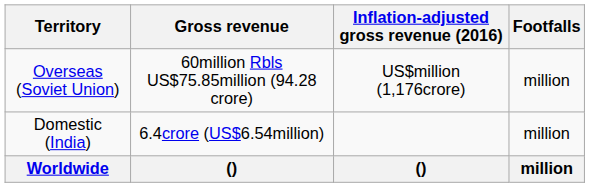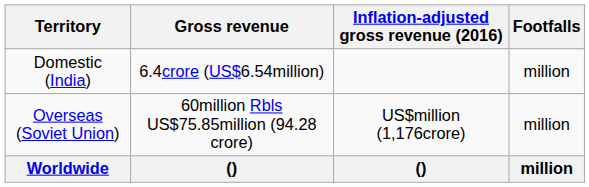 <table class="wikitable" style="float:right; width:45%; text-align:center;">
 <tr>
 <th>Territory</th>
 <th>Gross revenue</th>
 <th><a href='#'>Inflation-adjusted</a> gross revenue (2016)</th>
 <th>Footfalls</th>
 </tr>
 <tr>
+<td>Domestic (<a href='#'>India</a>)</td>
+<td>6.4<a href='#'>crore</a> (<a href='#'>US$</a>6.54million)</td>
+<td></td>
+<td>million</td>
+</tr>
+<tr>
 <td><a href='#'>Overseas</a> (<a href='#'>Soviet Union</a>)</td>
 <td>60million <a href='#'>Rbls</a>  US$75.85million (94.28 crore)</td>
 <td>US$million (1,176crore)</td>
-<td>million</td>
-</tr>
-<tr>
-<td>Domestic (<a href='#'>India</a>)</td>
-<td>6.4<a href='#'>crore</a> (<a href='#'>US$</a>6.54million)</td>
-<td></td>
 <td>million</td>
 </tr>
 <tr>
 <th><a href='#'>Worldwide</a></th>
 <th><a href='#'></a> ()</th>
 <th><a href='#'></a> ()</th>
 <th> million</th>
 </tr>
 </table>
